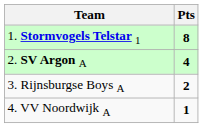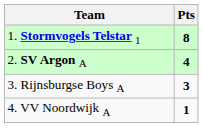 <table class="wikitable" style="text-align:center; float:left; margin-right:1em">
 <tr>
 <th style="width:200px">Team</th>
 <th width=20>Pts</th>
 </tr>
 <tr bgcolor=ccffcc>
 <td align=left>1. <strong><a href='#'>Stormvogels Telstar</a></strong> <sub>1</sub></td>
 <td><strong>8</strong></td>
 </tr>
 <tr bgcolor=ccffcc>
 <td align=left>2. <strong>SV Argon</strong> <sub>A</sub></td>
 <td><strong>4</strong></td>
 </tr>
 <tr>
 <td align=left>3. Rijnsburgse Boys <sub>A</sub></td>
-<td><strong>2</strong></td>
+<td><strong>3</strong></td>
 </tr>
 <tr>
 <td align=left>4. VV Noordwijk <sub>A</sub></td>
 <td><strong>1</strong></td>
 </tr>
 </table>
